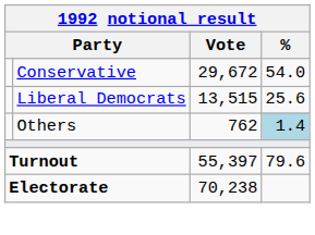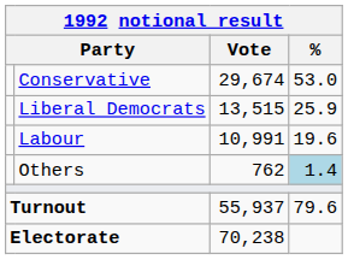 <table class="wikitable">
 <tr>
 <th colspan="4"><a href='#'>1992</a> <a href='#'>notional result</a></th>
 </tr>
 <tr>
 <th bgcolor="#DDDDFF" width="130px" colspan="2">Party</th>
 <th bgcolor="#DDDDFF" width="50px">Vote</th>
 <th bgcolor="#DDDDFF" width="30px">%</th>
 </tr>
 <tr>
 <td></td>
 <td><a href='#'>Conservative</a></td>
-<td align=right>29,672</td>
-<td align=right>54.0</td>
+<td align=right>29,674</td>
+<td align=right>53.0</td>
 </tr>
 <tr>
 <td></td>
 <td><a href='#'>Liberal Democrats</a></td>
 <td align=right>13,515</td>
-<td align=right>25.6</td>
+<td align=right>25.9</td>
+</tr>
+<tr>
+<td></td>
+<td><a href='#'>Labour</a></td>
+<td align=right>10,991</td>
+<td align=right>19.6</td>
 </tr>
 <tr>
 <td></td>
 <td>Others</td>
 <td align=right>762</td>
 <td align=right style="background: lightblue;">1.4</td>
 </tr>
 <tr>
 <td colspan="4" bgcolor="#EAECF0"></td>
 </tr>
 <tr>
 <td colspan="2"><strong>Turnout</strong></td>
-<td align=right>55,397</td>
+<td align=right>55,937</td>
 <td align=right>79.6</td>
 </tr>
 <tr>
 <td colspan="2"><strong>Electorate</strong></td>
 <td align=right>70,238</td>
 </tr>
 </table>
